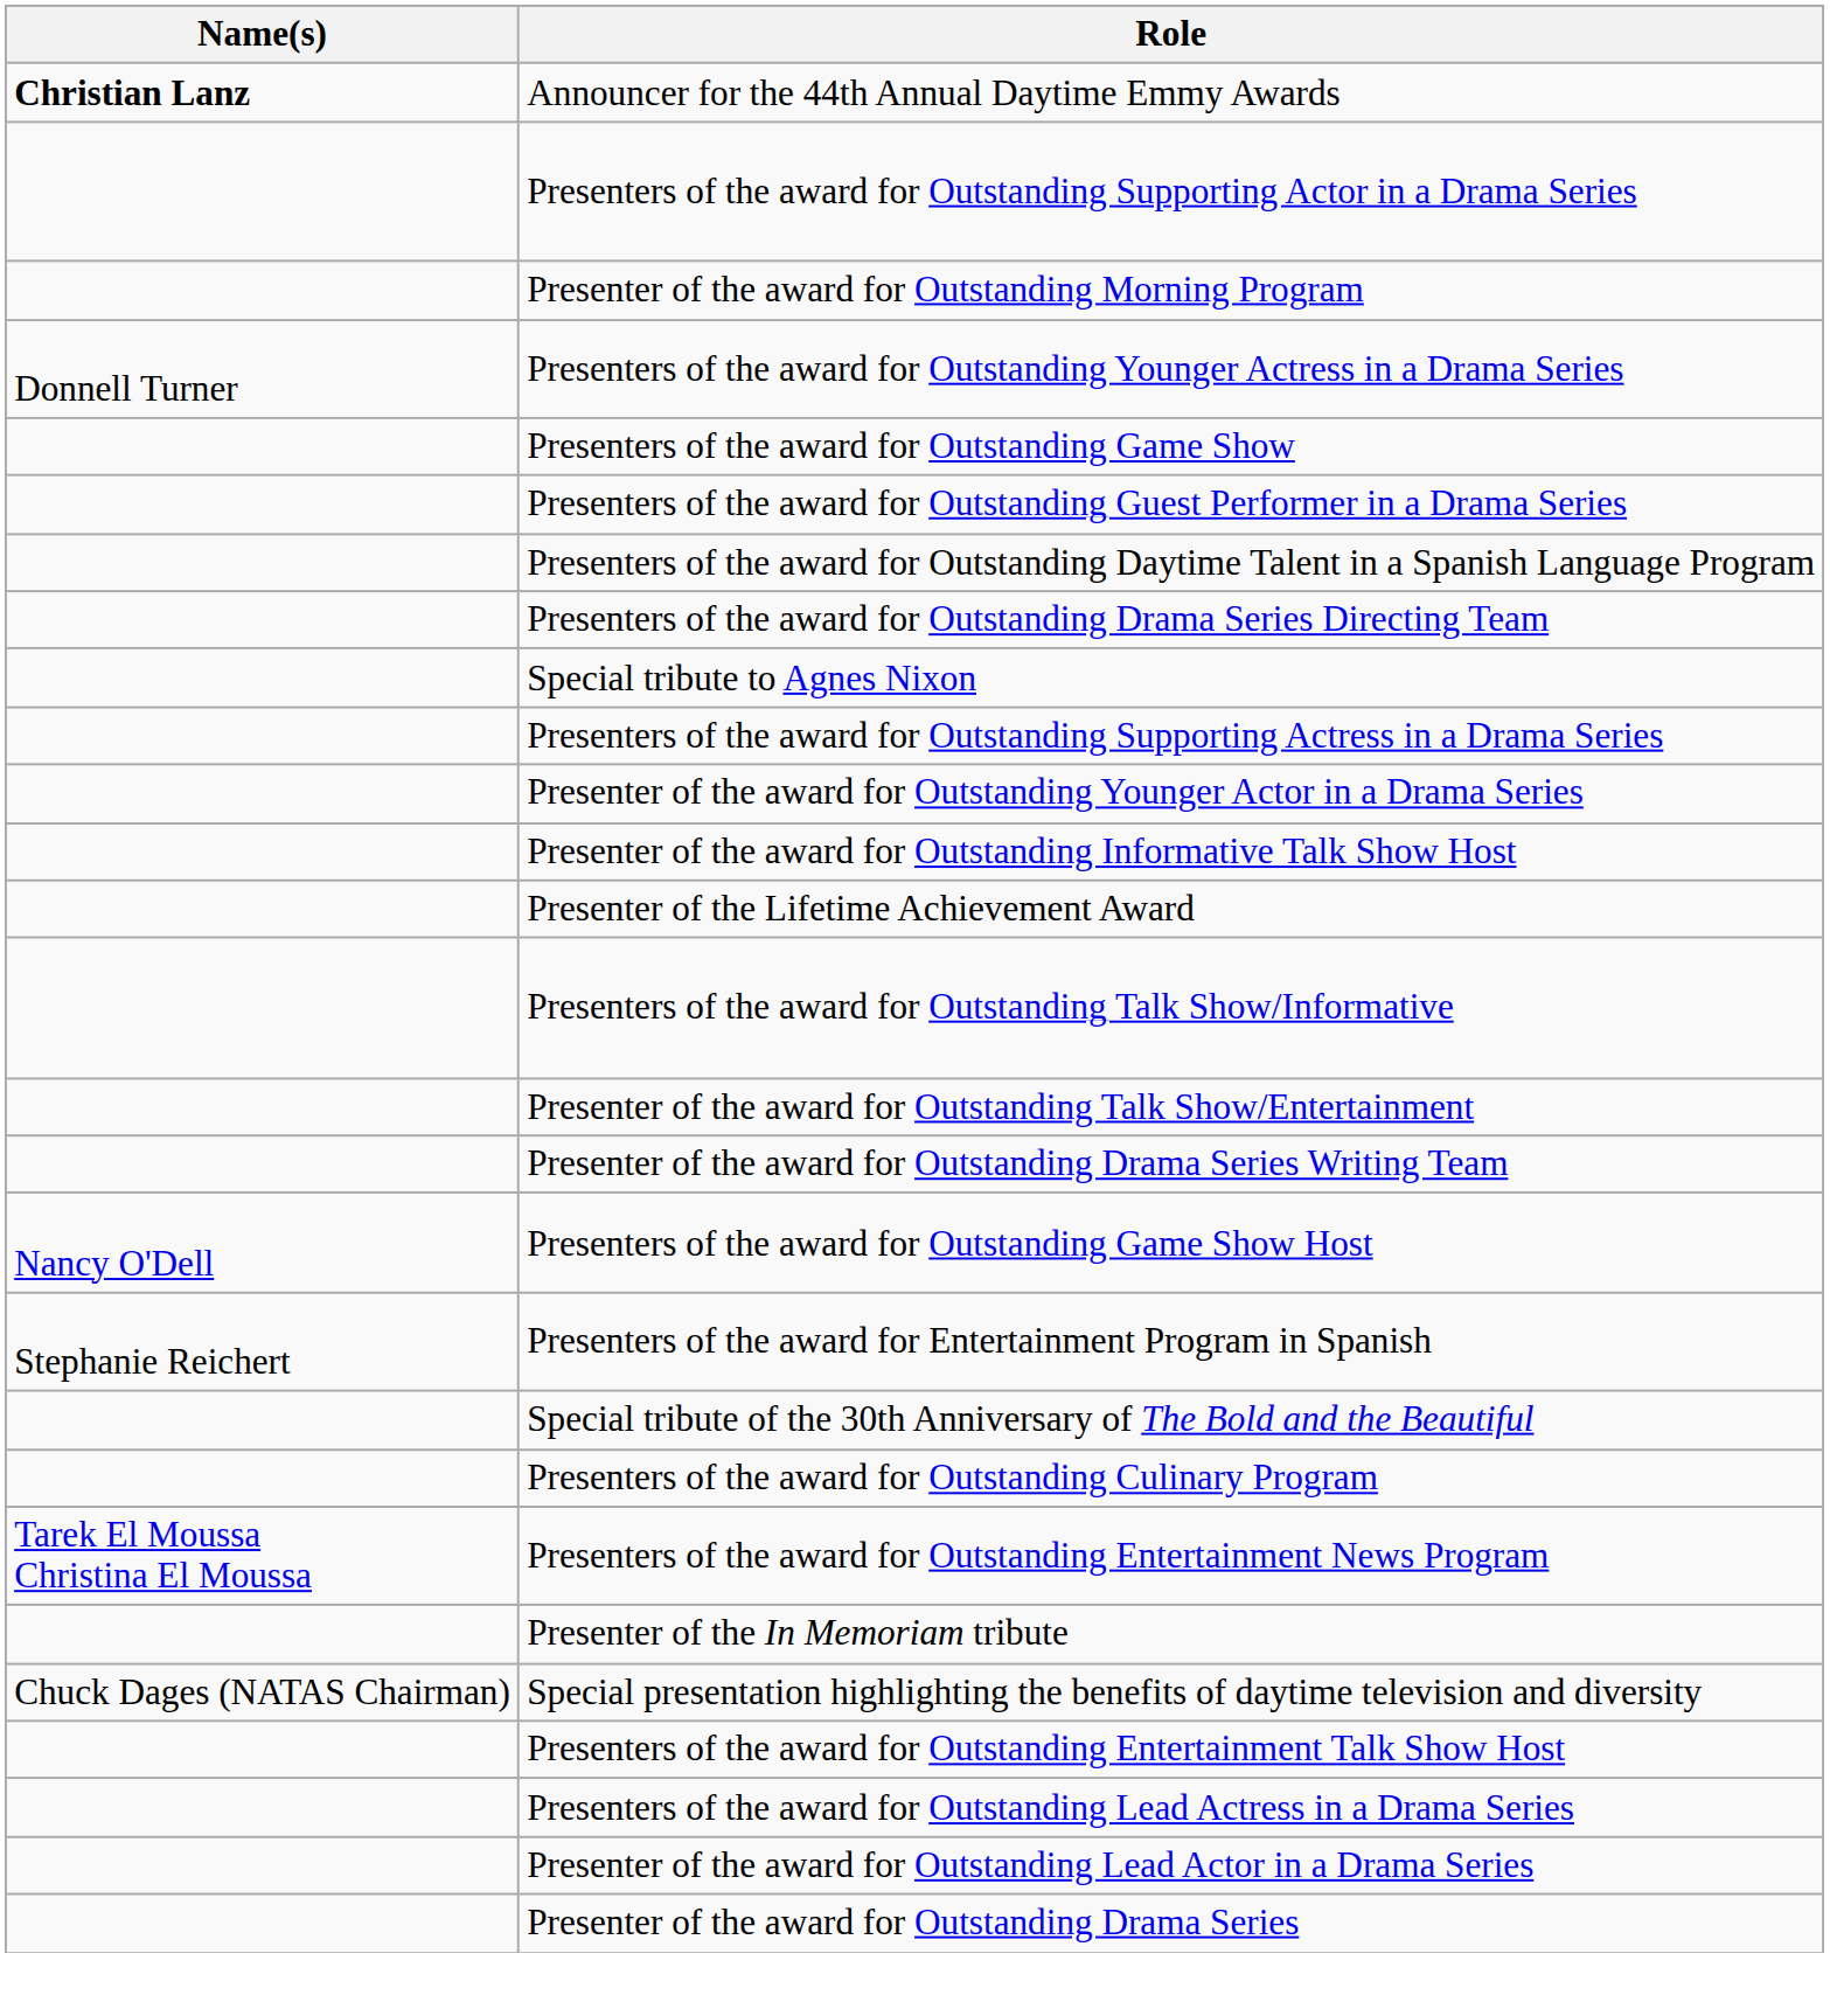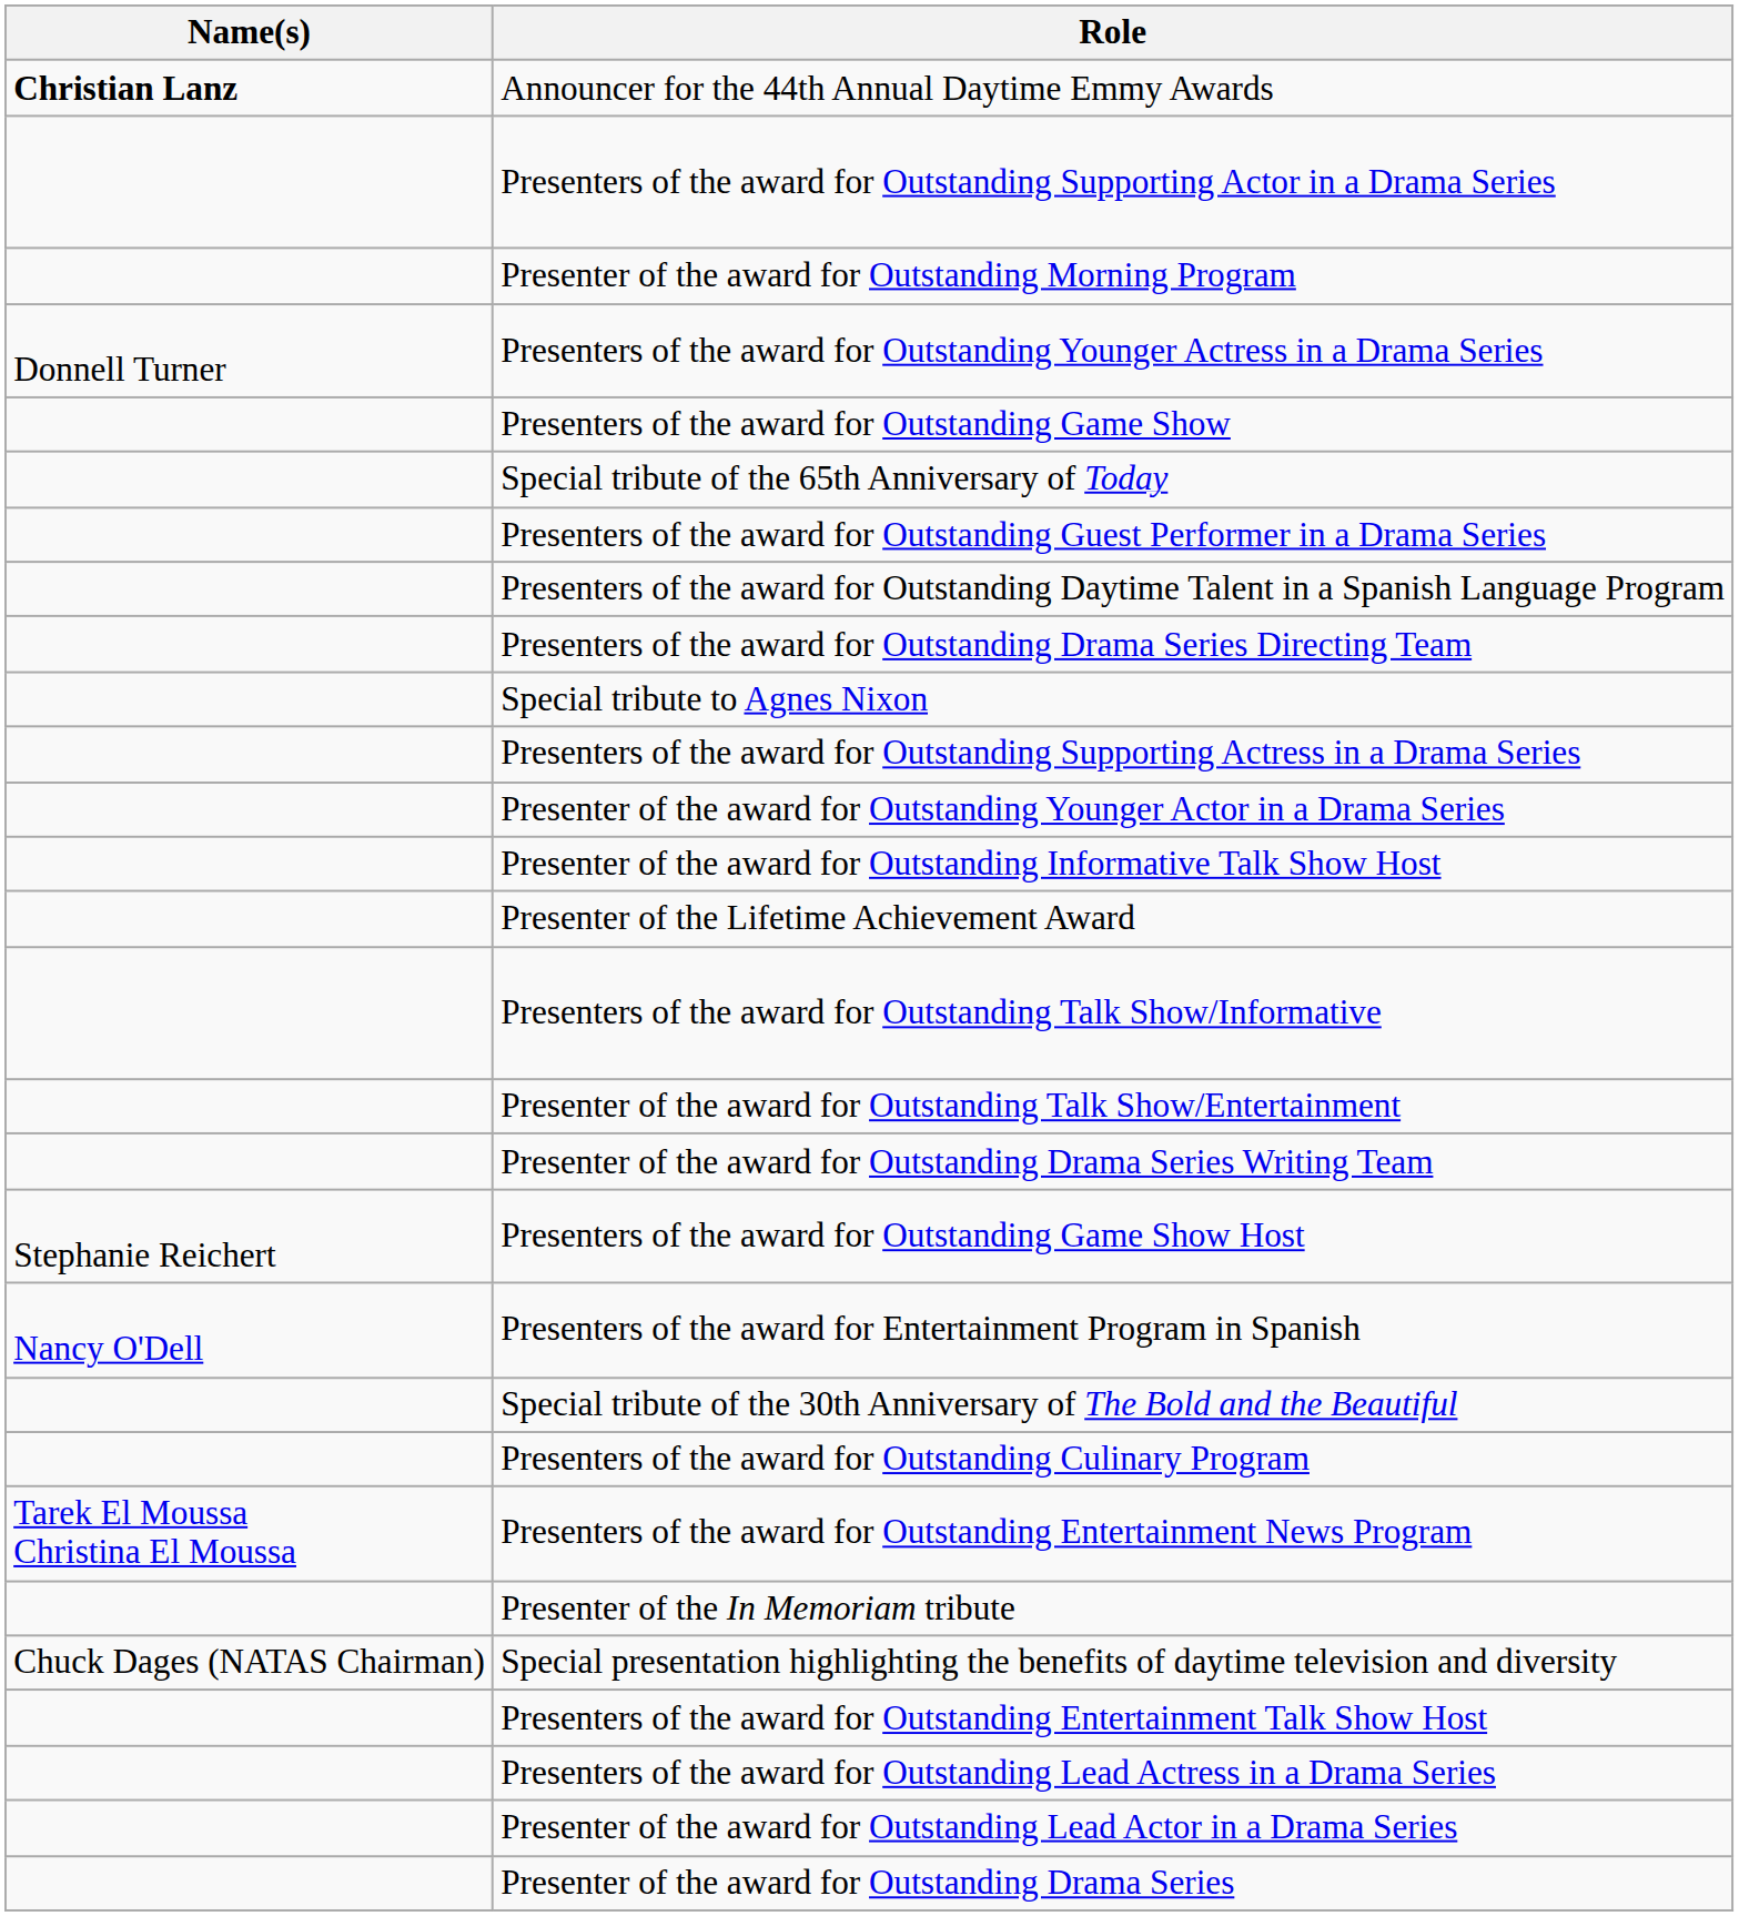 <table class="wikitable sortable">
 <tr>
 <th>Name(s)</th>
 <th>Role</th>
 </tr>
 <tr>
 <td><strong>Christian Lanz</strong></td>
 <td>Announcer for the 44th Annual Daytime Emmy Awards</td>
 </tr>
 <tr>
 <td> <br>  <br>   <br> </td>
 <td>Presenters of the award for <a href='#'>Outstanding Supporting Actor in a Drama Series</a></td>
 </tr>
 <tr>
 <td></td>
 <td>Presenter of the award for <a href='#'>Outstanding Morning Program</a></td>
 </tr>
 <tr>
 <td> <br> Donnell Turner</td>
 <td>Presenters of the award for <a href='#'>Outstanding Younger Actress in a Drama Series</a></td>
 </tr>
 <tr>
 <td> <br> </td>
 <td>Presenters of the award for <a href='#'>Outstanding Game Show</a></td>
+</tr>
+<tr>
+<td></td>
+<td>Special tribute of the 65th Anniversary of <em><a href='#'>Today</a></em></td>
 </tr>
 <tr>
 <td> <br> </td>
 <td>Presenters of the award for <a href='#'>Outstanding Guest Performer in a Drama Series</a></td>
 </tr>
 <tr>
 <td> <br> </td>
 <td>Presenters of the award for Outstanding Daytime Talent in a Spanish Language Program</td>
 </tr>
 <tr>
 <td>  <br> </td>
 <td>Presenters of the award for <a href='#'>Outstanding Drama Series Directing Team</a></td>
 </tr>
 <tr>
 <td></td>
 <td>Special tribute to <a href='#'>Agnes Nixon</a></td>
 </tr>
 <tr>
 <td>  <br> </td>
 <td>Presenters of the award for <a href='#'>Outstanding Supporting Actress in a Drama Series</a></td>
 </tr>
 <tr>
 <td></td>
 <td>Presenter of the award for <a href='#'>Outstanding Younger Actor in a Drama Series</a></td>
 </tr>
 <tr>
 <td></td>
 <td>Presenter of the award for <a href='#'>Outstanding Informative Talk Show Host</a></td>
 </tr>
 <tr>
 <td></td>
 <td>Presenter of the Lifetime Achievement Award</td>
 </tr>
 <tr>
 <td>  <br>   <br>   <br> </td>
 <td>Presenters of the award for <a href='#'>Outstanding Talk Show/Informative</a></td>
 </tr>
 <tr>
 <td></td>
 <td>Presenter of the award for <a href='#'>Outstanding Talk Show/Entertainment</a></td>
 </tr>
 <tr>
 <td></td>
 <td>Presenter of the award for  <a href='#'>Outstanding Drama Series Writing Team</a></td>
 </tr>
 <tr>
-<td> <br> <a href='#'>Nancy O'Dell</a></td>
+<td> <br> Stephanie Reichert</td>
 <td>Presenters of the award for  <a href='#'>Outstanding Game Show Host</a></td>
 </tr>
 <tr>
-<td> <br> Stephanie Reichert</td>
+<td> <br> <a href='#'>Nancy O'Dell</a></td>
 <td>Presenters of the award for Entertainment Program in Spanish</td>
 </tr>
 <tr>
 <td> <br> </td>
 <td>Special tribute of the 30th Anniversary of <em><a href='#'>The Bold and the Beautiful</a></em></td>
 </tr>
 <tr>
 <td> <br> </td>
 <td>Presenters of the award for <a href='#'>Outstanding Culinary Program</a></td>
 </tr>
 <tr>
 <td><a href='#'>Tarek El Moussa</a> <br> <a href='#'>Christina El Moussa</a></td>
 <td>Presenters of the award for <a href='#'>Outstanding Entertainment News Program</a></td>
 </tr>
 <tr>
 <td></td>
 <td>Presenter of the <em>In Memoriam</em> tribute</td>
 </tr>
 <tr>
 <td>Chuck Dages (NATAS Chairman)</td>
 <td>Special presentation highlighting the benefits of daytime television and diversity</td>
 </tr>
 <tr>
 <td> <br> </td>
 <td>Presenters of the award for <a href='#'>Outstanding Entertainment Talk Show Host</a></td>
 </tr>
 <tr>
 <td> <br> </td>
 <td>Presenters of the award for <a href='#'>Outstanding Lead Actress in a Drama Series</a></td>
 </tr>
 <tr>
 <td></td>
 <td>Presenter of the award for <a href='#'>Outstanding Lead Actor in a Drama Series</a></td>
 </tr>
 <tr>
 <td></td>
 <td>Presenter of the award for <a href='#'>Outstanding Drama Series</a></td>
 </tr>
 </table>
